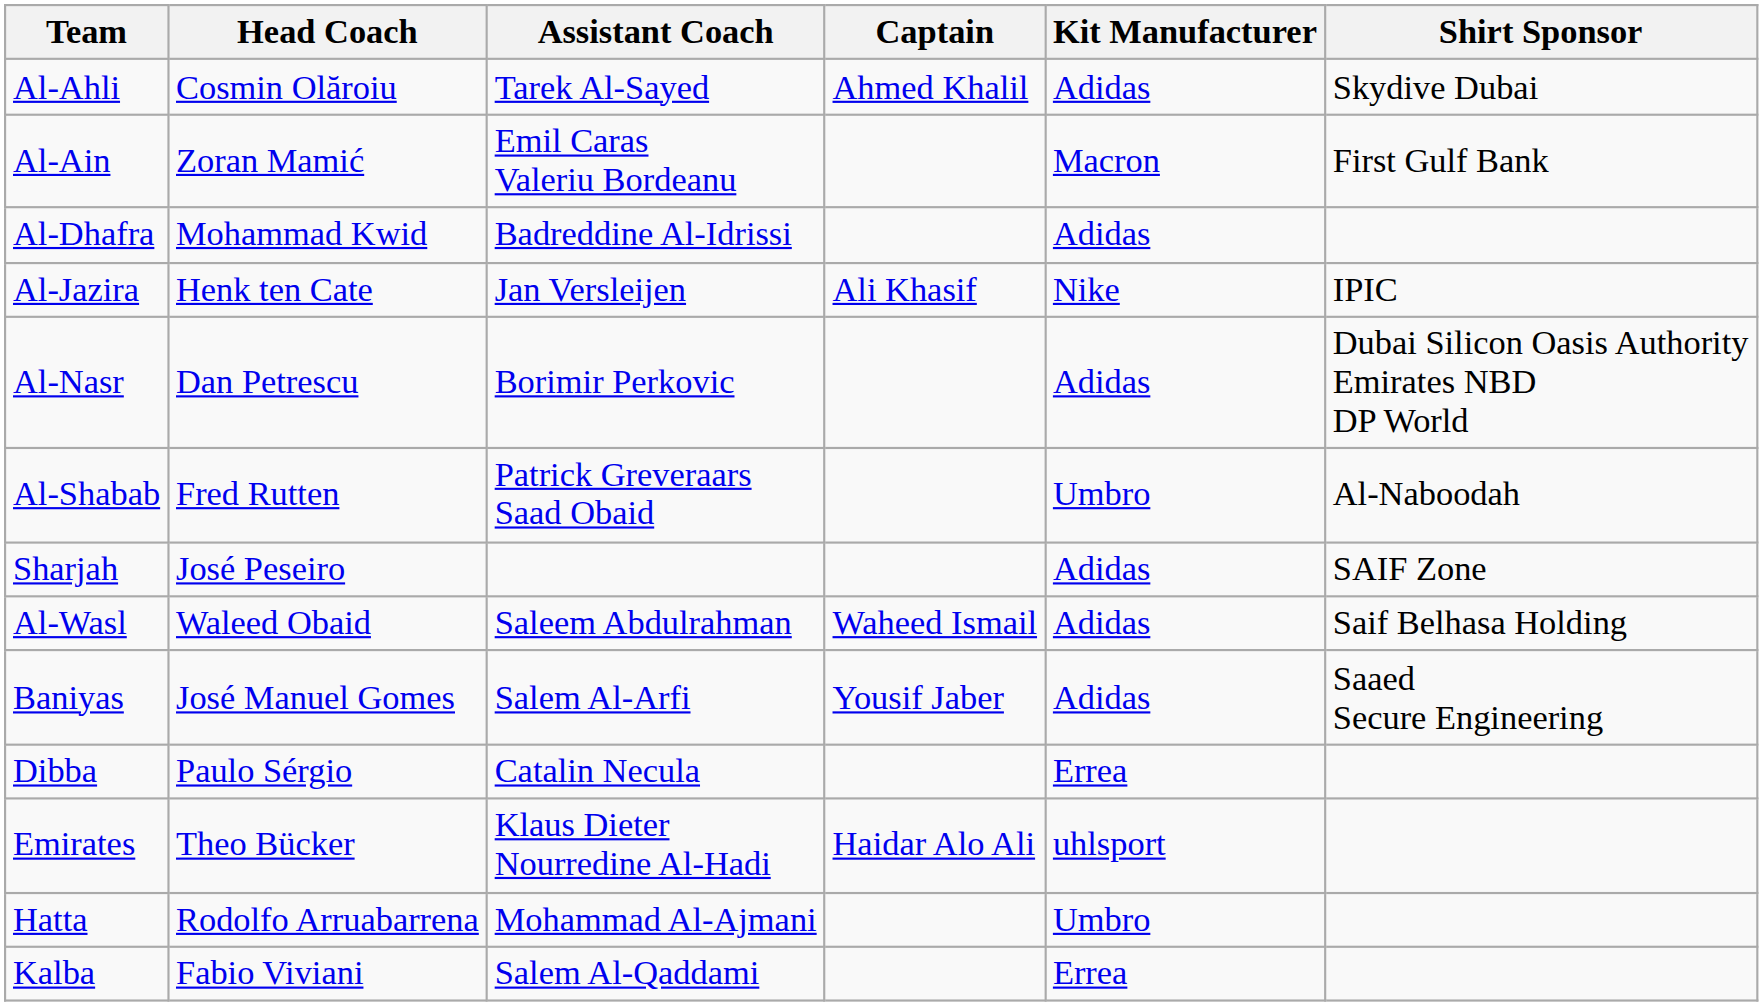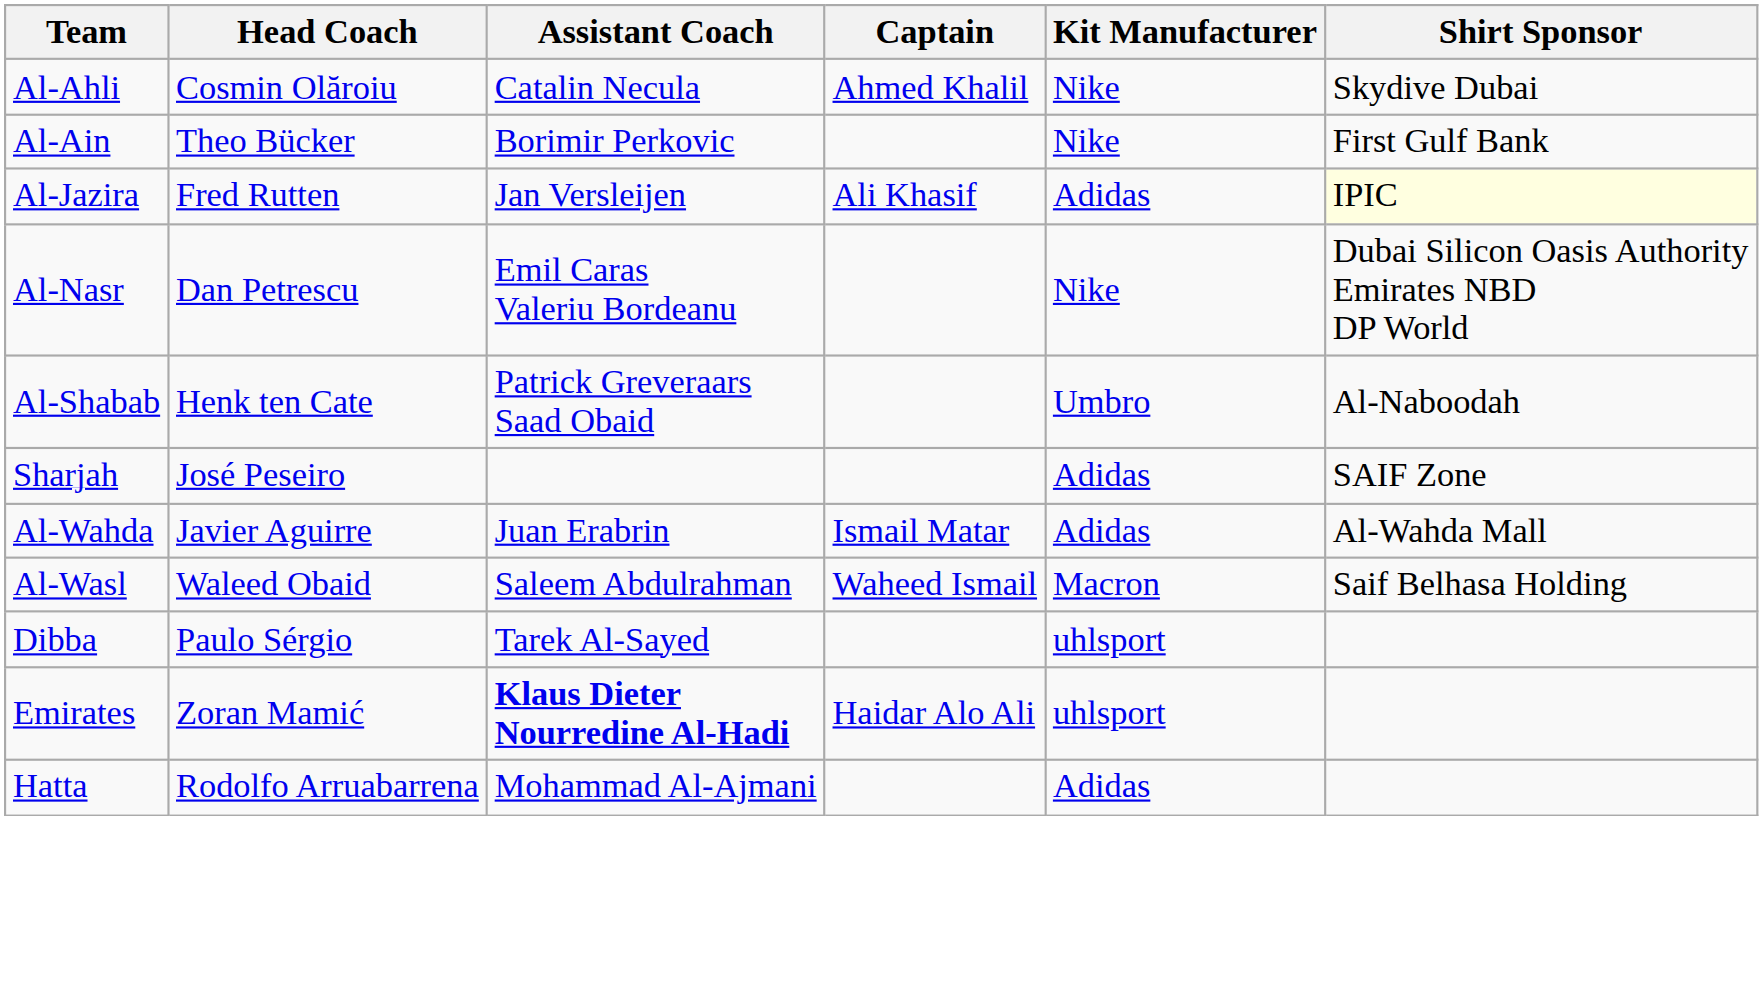 <table class="wikitable sortable" style="text-align: left;">
 <tr>
 <th>Team</th>
 <th>Head Coach</th>
 <th>Assistant Coach</th>
 <th>Captain</th>
 <th>Kit Manufacturer</th>
 <th>Shirt Sponsor</th>
 </tr>
 <tr>
 <td><a href='#'>Al-Ahli</a></td>
 <td> <a href='#'>Cosmin Olăroiu</a></td>
-<td> <a href='#'>Tarek Al-Sayed</a></td>
+<td> <a href='#'>Catalin Necula</a></td>
 <td> <a href='#'>Ahmed Khalil</a></td>
-<td><a href='#'>Adidas</a></td>
+<td><a href='#'>Nike</a></td>
 <td>Skydive Dubai</td>
 </tr>
 <tr>
 <td><a href='#'>Al-Ain</a></td>
-<td> <a href='#'>Zoran Mamić</a></td>
-<td> <a href='#'>Emil Caras</a><br> <a href='#'>Valeriu Bordeanu</a></td>
+<td> <a href='#'>Theo Bücker</a></td>
+<td> <a href='#'>Borimir Perkovic</a></td>
 <td></td>
-<td><a href='#'>Macron</a></td>
+<td><a href='#'>Nike</a></td>
 <td>First Gulf Bank</td>
 </tr>
 <tr>
-<td><a href='#'>Al-Dhafra</a></td>
-<td> <a href='#'>Mohammad Kwid</a></td>
-<td> <a href='#'>Badreddine Al-Idrissi</a></td>
-<td></td>
-<td><a href='#'>Adidas</a></td>
-<td></td>
-</tr>
-<tr>
 <td><a href='#'>Al-Jazira</a></td>
-<td> <a href='#'>Henk ten Cate</a></td>
+<td> <a href='#'>Fred Rutten</a></td>
 <td> <a href='#'>Jan Versleijen</a></td>
 <td> <a href='#'>Ali Khasif</a></td>
-<td><a href='#'>Nike</a></td>
-<td>IPIC</td>
+<td><a href='#'>Adidas</a></td>
+<td style="background: lightyellow;">IPIC</td>
 </tr>
 <tr>
 <td><a href='#'>Al-Nasr</a></td>
 <td> <a href='#'>Dan Petrescu</a></td>
-<td> <a href='#'>Borimir Perkovic</a></td>
+<td> <a href='#'>Emil Caras</a><br> <a href='#'>Valeriu Bordeanu</a></td>
 <td></td>
-<td><a href='#'>Adidas</a></td>
+<td><a href='#'>Nike</a></td>
 <td>Dubai Silicon Oasis Authority<br>Emirates NBD<br>DP World</td>
 </tr>
 <tr>
 <td><a href='#'>Al-Shabab</a></td>
-<td> <a href='#'>Fred Rutten</a></td>
+<td> <a href='#'>Henk ten Cate</a></td>
 <td> <a href='#'>Patrick Greveraars</a><br> <a href='#'>Saad Obaid</a></td>
 <td></td>
 <td><a href='#'>Umbro</a></td>
 <td>Al-Naboodah</td>
 </tr>
 <tr>
 <td><a href='#'>Sharjah</a></td>
 <td> <a href='#'>José Peseiro</a></td>
 <td></td>
 <td></td>
 <td><a href='#'>Adidas</a></td>
 <td>SAIF Zone</td>
 </tr>
 <tr>
+<td><a href='#'>Al-Wahda</a></td>
+<td> <a href='#'>Javier Aguirre</a></td>
+<td> <a href='#'>Juan Erabrin</a></td>
+<td> <a href='#'>Ismail Matar</a></td>
+<td><a href='#'>Adidas</a></td>
+<td>Al-Wahda Mall</td>
+</tr>
+<tr>
 <td><a href='#'>Al-Wasl</a></td>
 <td> <a href='#'>Waleed Obaid</a></td>
 <td> <a href='#'>Saleem Abdulrahman</a></td>
 <td> <a href='#'>Waheed Ismail</a></td>
-<td><a href='#'>Adidas</a></td>
+<td><a href='#'>Macron</a></td>
 <td>Saif Belhasa Holding</td>
-</tr>
-<tr>
-<td><a href='#'>Baniyas</a></td>
-<td> <a href='#'>José Manuel Gomes</a></td>
-<td> <a href='#'>Salem Al-Arfi</a></td>
-<td> <a href='#'>Yousif Jaber</a></td>
-<td><a href='#'>Adidas</a></td>
-<td>Saaed<br>Secure Engineering</td>
 </tr>
 <tr>
 <td><a href='#'>Dibba</a></td>
 <td> <a href='#'>Paulo Sérgio</a></td>
-<td> <a href='#'>Catalin Necula</a></td>
+<td> <a href='#'>Tarek Al-Sayed</a></td>
 <td></td>
-<td><a href='#'>Errea</a></td>
+<td><a href='#'>uhlsport</a></td>
 <td></td>
 </tr>
 <tr>
 <td><a href='#'>Emirates</a></td>
-<td> <a href='#'>Theo Bücker</a></td>
-<td> <a href='#'>Klaus Dieter</a><br> <a href='#'>Nourredine Al-Hadi</a></td>
+<td> <a href='#'>Zoran Mamić</a></td>
+<td><strong> <a href='#'>Klaus Dieter</a><br> <a href='#'>Nourredine Al-Hadi</a></strong></td>
 <td> <a href='#'>Haidar Alo Ali</a></td>
 <td><a href='#'>uhlsport</a></td>
 <td></td>
 </tr>
 <tr>
 <td><a href='#'>Hatta</a></td>
 <td> <a href='#'>Rodolfo Arruabarrena</a></td>
 <td> <a href='#'>Mohammad Al-Ajmani</a></td>
 <td></td>
-<td><a href='#'>Umbro</a></td>
-<td></td>
-</tr>
-<tr>
-<td><a href='#'>Kalba</a></td>
-<td> <a href='#'>Fabio Viviani</a></td>
-<td> <a href='#'>Salem Al-Qaddami</a></td>
-<td></td>
-<td><a href='#'>Errea</a></td>
+<td><a href='#'>Adidas</a></td>
 <td></td>
 </tr>
 </table>
